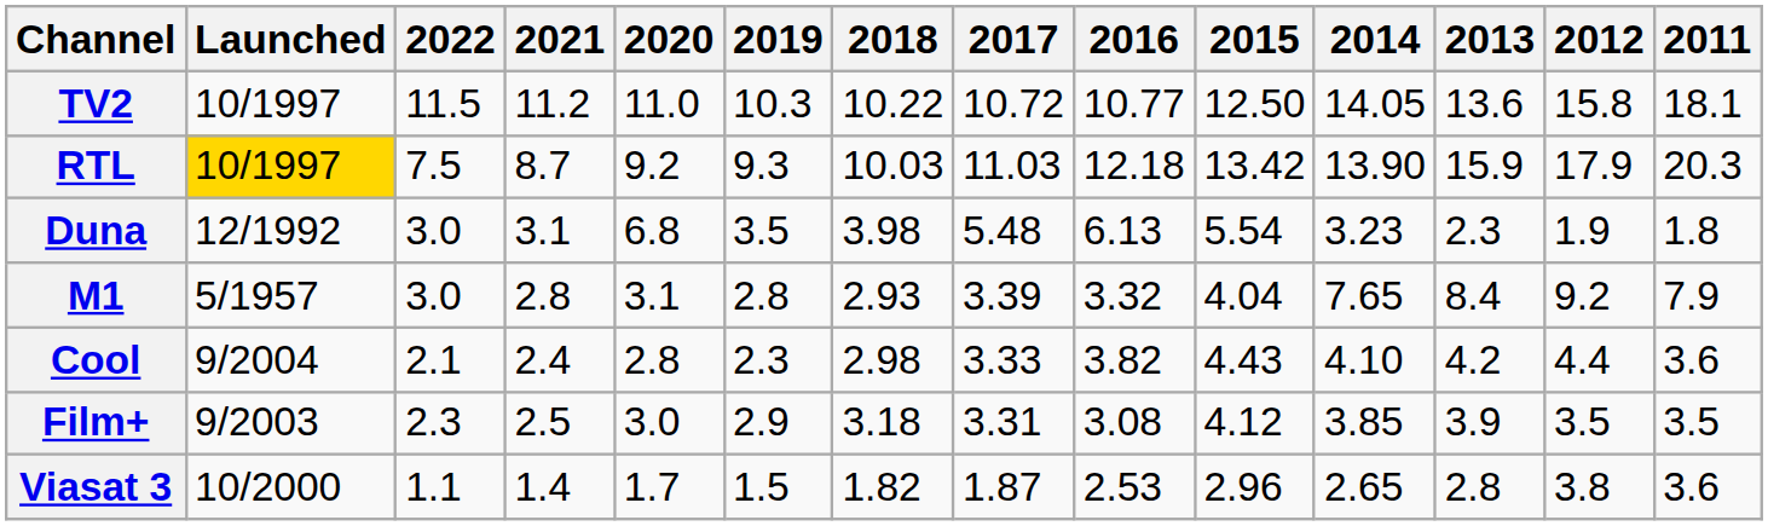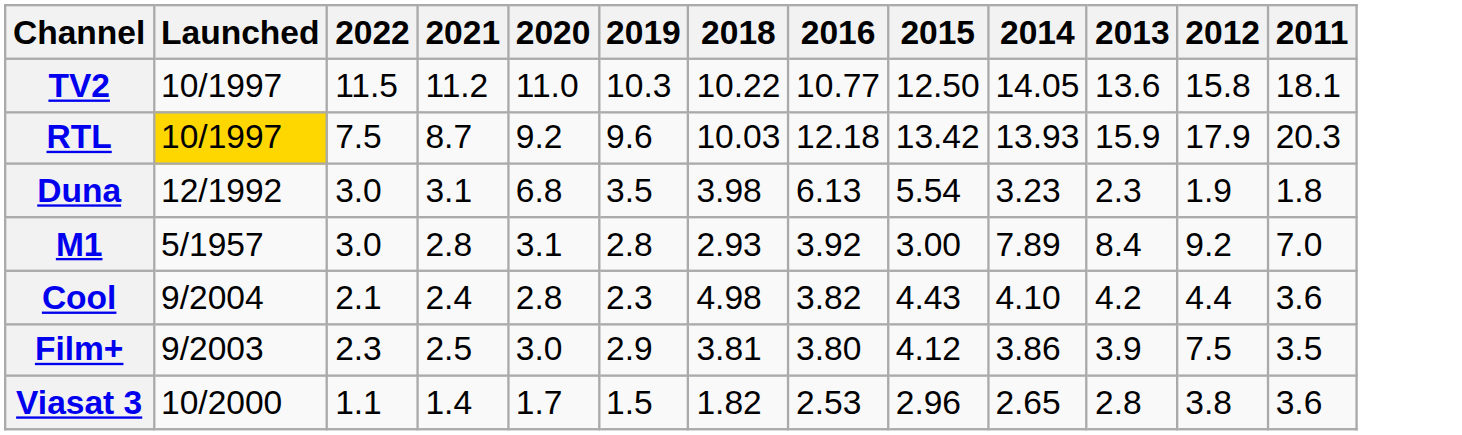 <table class="sortable wikitable" style="font-size: 90%; text-align: left">
 <tr>
 <th class="unsortable">Channel</th>
 <th class="unsortable">Launched</th>
 <th>2022</th>
 <th>2021</th>
 <th>2020</th>
 <th>2019</th>
 <th>2018<br></th>
-<th>2017<br></th>
 <th>2016<br></th>
 <th>2015<br></th>
 <th>2014<br></th>
 <th>2013<br></th>
 <th>2012<br></th>
 <th>2011</th>
 </tr>
 <tr>
 <th><a href='#'>TV2</a></th>
 <td>10/1997</td>
 <td>11.5</td>
 <td>11.2</td>
 <td>11.0</td>
 <td>10.3</td>
 <td>10.22</td>
-<td>10.72</td>
 <td>10.77</td>
 <td>12.50</td>
 <td>14.05</td>
 <td>13.6</td>
 <td>15.8</td>
 <td>18.1</td>
 </tr>
 <tr>
 <th><a href='#'>RTL</a></th>
 <td style="background: gold;">10/1997</td>
 <td>7.5</td>
 <td>8.7</td>
 <td>9.2</td>
-<td>9.3</td>
+<td>9.6</td>
 <td>10.03</td>
-<td>11.03</td>
 <td>12.18</td>
 <td>13.42</td>
-<td>13.90</td>
+<td>13.93</td>
 <td>15.9</td>
 <td>17.9</td>
 <td>20.3</td>
 </tr>
 <tr>
 <th><a href='#'>Duna</a></th>
 <td>12/1992</td>
 <td>3.0</td>
 <td>3.1</td>
 <td>6.8</td>
 <td>3.5</td>
 <td>3.98</td>
-<td>5.48</td>
 <td>6.13</td>
 <td>5.54</td>
 <td>3.23</td>
 <td>2.3</td>
 <td>1.9</td>
 <td>1.8</td>
 </tr>
 <tr>
 <th><a href='#'>M1</a></th>
 <td>5/1957</td>
 <td>3.0</td>
 <td>2.8</td>
 <td>3.1</td>
 <td>2.8</td>
 <td>2.93</td>
-<td>3.39</td>
-<td>3.32</td>
-<td>4.04</td>
-<td>7.65</td>
+<td>3.92</td>
+<td>3.00</td>
+<td>7.89</td>
 <td>8.4</td>
 <td>9.2</td>
-<td>7.9</td>
+<td>7.0</td>
 </tr>
 <tr>
 <th><a href='#'>Cool</a></th>
 <td>9/2004</td>
 <td>2.1</td>
 <td>2.4</td>
 <td>2.8</td>
 <td>2.3</td>
-<td>2.98</td>
-<td>3.33</td>
+<td>4.98</td>
 <td>3.82</td>
 <td>4.43</td>
 <td>4.10</td>
 <td>4.2</td>
 <td>4.4</td>
 <td>3.6</td>
 </tr>
 <tr>
 <th><a href='#'>Film+</a></th>
 <td>9/2003</td>
 <td>2.3</td>
 <td>2.5</td>
 <td>3.0</td>
 <td>2.9</td>
-<td>3.18</td>
-<td>3.31</td>
-<td>3.08</td>
+<td>3.81</td>
+<td>3.80</td>
 <td>4.12</td>
-<td>3.85</td>
+<td>3.86</td>
 <td>3.9</td>
-<td>3.5</td>
+<td>7.5</td>
 <td>3.5</td>
 </tr>
 <tr>
 <th><a href='#'>Viasat 3</a></th>
 <td>10/2000</td>
 <td>1.1</td>
 <td>1.4</td>
 <td>1.7</td>
 <td>1.5</td>
 <td>1.82</td>
-<td>1.87</td>
 <td>2.53</td>
 <td>2.96</td>
 <td>2.65</td>
 <td>2.8</td>
 <td>3.8</td>
 <td>3.6</td>
 </tr>
 </table>
